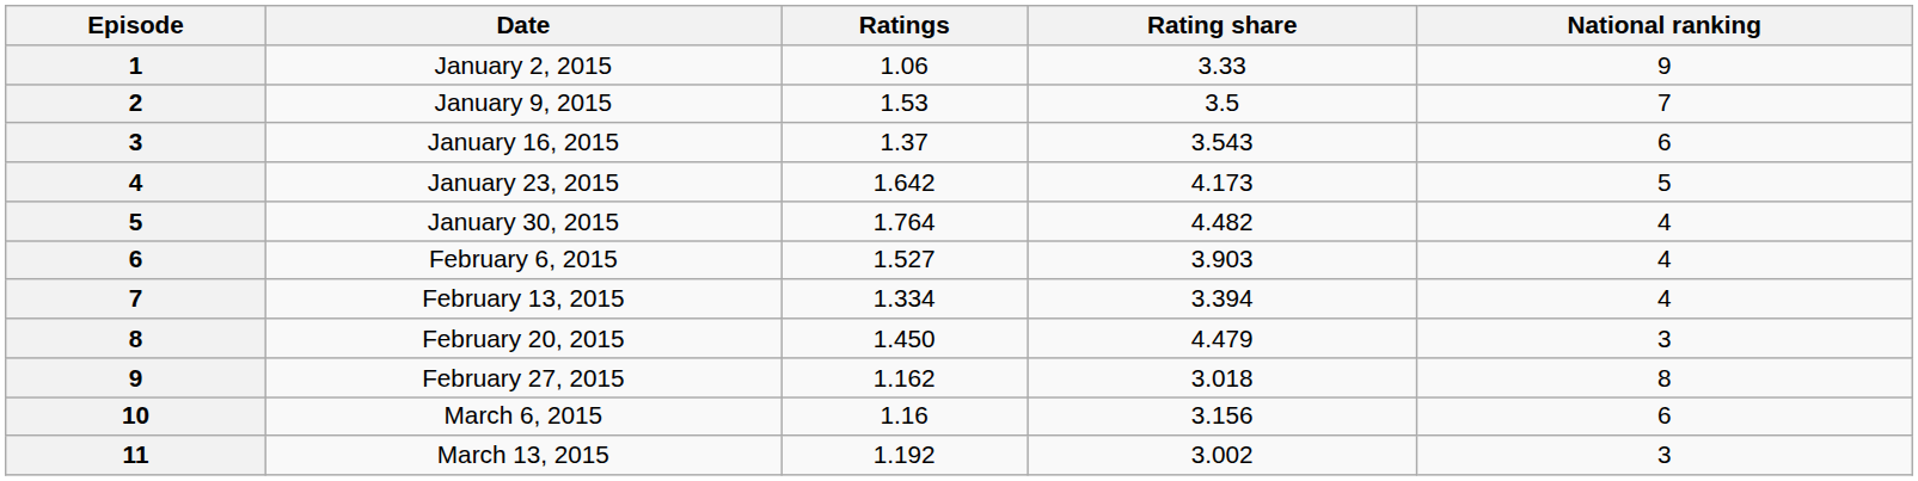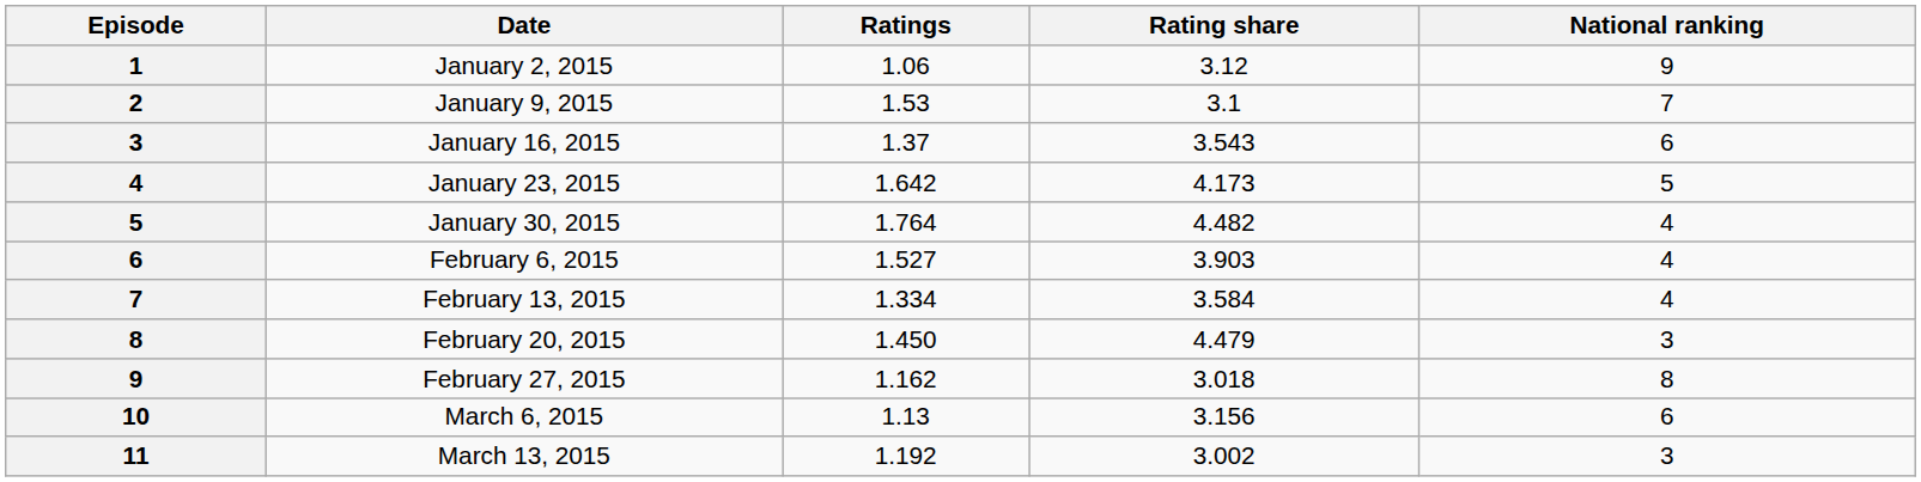 <table class="wikitable" style="font-size:90%; text-align:center; width:70%;">
 <tr>
 <th>Episode</th>
 <th>Date</th>
 <th>Ratings</th>
 <th>Rating share</th>
 <th>National ranking</th>
 </tr>
 <tr>
 <th>1</th>
 <td>January 2, 2015</td>
 <td>1.06</td>
-<td>3.33</td>
+<td>3.12</td>
 <td>9</td>
 </tr>
 <tr>
 <th>2</th>
 <td>January 9, 2015</td>
 <td>1.53</td>
-<td>3.5</td>
+<td>3.1</td>
 <td>7</td>
 </tr>
 <tr>
 <th>3</th>
 <td>January 16, 2015</td>
 <td>1.37</td>
 <td>3.543</td>
 <td>6</td>
 </tr>
 <tr>
 <th>4</th>
 <td>January 23, 2015</td>
 <td>1.642</td>
 <td>4.173</td>
 <td>5</td>
 </tr>
 <tr>
 <th>5</th>
 <td>January 30, 2015</td>
 <td>1.764</td>
 <td>4.482</td>
 <td>4</td>
 </tr>
 <tr>
 <th>6</th>
 <td>February 6, 2015</td>
 <td>1.527</td>
 <td>3.903</td>
 <td>4</td>
 </tr>
 <tr>
 <th>7</th>
 <td>February 13, 2015</td>
 <td>1.334</td>
-<td>3.394</td>
+<td>3.584</td>
 <td>4</td>
 </tr>
 <tr>
 <th>8</th>
 <td>February 20, 2015</td>
 <td>1.450</td>
 <td>4.479</td>
 <td>3</td>
 </tr>
 <tr>
 <th>9</th>
 <td>February 27, 2015</td>
 <td>1.162</td>
 <td>3.018</td>
 <td>8</td>
 </tr>
 <tr>
 <th>10</th>
 <td>March 6, 2015</td>
-<td>1.16</td>
+<td>1.13</td>
 <td>3.156</td>
 <td>6</td>
 </tr>
 <tr>
 <th>11</th>
 <td>March 13, 2015</td>
 <td>1.192</td>
 <td>3.002</td>
 <td>3</td>
 </tr>
 </table>
